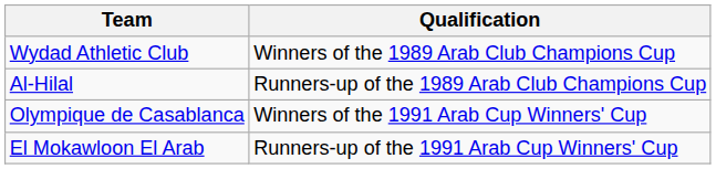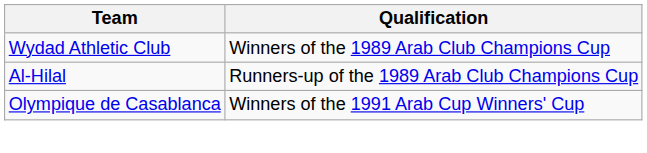 <table class="wikitable">
 <tr>
 <th>Team</th>
 <th>Qualification</th>
 </tr>
 <tr>
 <td> <a href='#'>Wydad Athletic Club</a></td>
 <td>Winners of the <a href='#'>1989 Arab Club Champions Cup</a></td>
 </tr>
 <tr>
 <td> <a href='#'>Al-Hilal</a></td>
 <td>Runners-up of the <a href='#'>1989 Arab Club Champions Cup</a></td>
 </tr>
 <tr>
 <td> <a href='#'>Olympique de Casablanca</a></td>
 <td>Winners of the <a href='#'>1991 Arab Cup Winners' Cup</a></td>
 </tr>
-<tr>
-<td> <a href='#'>El Mokawloon El Arab</a></td>
-<td>Runners-up of the <a href='#'>1991 Arab Cup Winners' Cup</a></td>
-</tr>
 </table>
